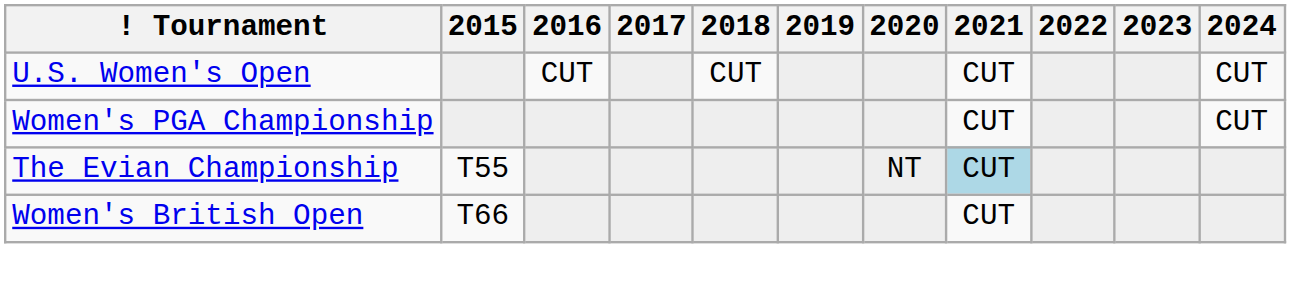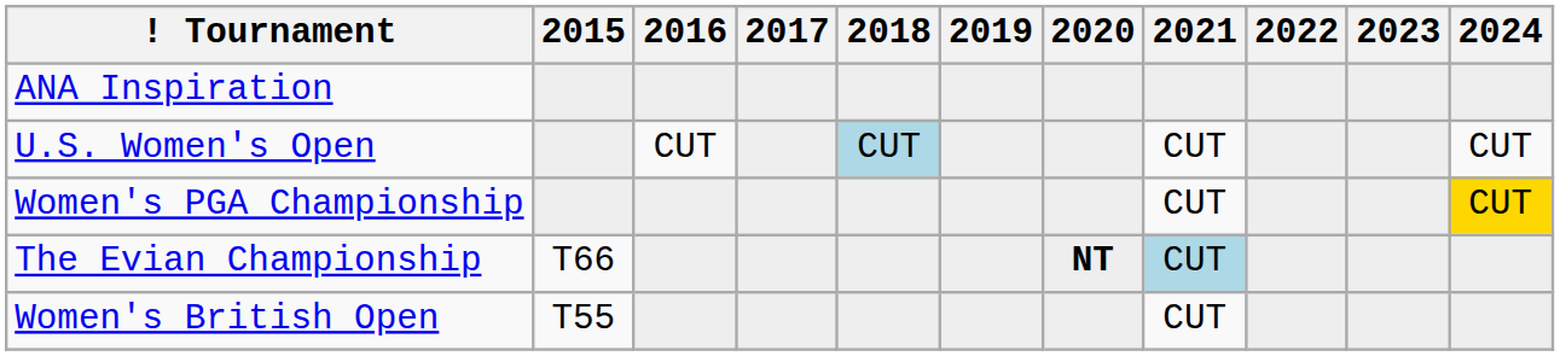 <table class="wikitable" style="font-size:95%;text-align:center;">
 <tr>
 <th>! Tournament</th>
 <th>2015</th>
 <th>2016</th>
 <th>2017</th>
 <th>2018</th>
 <th>2019</th>
 <th>2020</th>
 <th>2021</th>
 <th>2022</th>
 <th>2023</th>
 <th>2024</th>
 </tr>
 <tr>
+<td align=left><a href='#'>ANA Inspiration</a></td>
+<td style="background:#eeeeee;"></td>
+<td style="background:#eeeeee;"></td>
+<td style="background:#eeeeee;"></td>
+<td style="background:#eeeeee;"></td>
+<td style="background:#eeeeee;"></td>
+<td style="background:#eeeeee;"></td>
+<td style="background:#eeeeee;"></td>
+<td style="background:#eeeeee;"></td>
+<td style="background:#eeeeee;"></td>
+<td style="background:#eeeeee;"></td>
+</tr>
+<tr>
 <td align=left><a href='#'>U.S. Women's Open</a></td>
 <td style="background:#eeeeee;"></td>
 <td>CUT</td>
 <td style="background:#eeeeee;"></td>
-<td>CUT</td>
+<td style="background: lightblue;">CUT</td>
 <td style="background:#eeeeee;"></td>
 <td style="background:#eeeeee;"></td>
 <td>CUT</td>
 <td style="background:#eeeeee;"></td>
 <td style="background:#eeeeee;"></td>
 <td>CUT</td>
 </tr>
 <tr>
 <td align=left><a href='#'>Women's PGA Championship</a></td>
 <td style="background:#eeeeee;"></td>
 <td style="background:#eeeeee;"></td>
 <td style="background:#eeeeee;"></td>
 <td style="background:#eeeeee;"></td>
 <td style="background:#eeeeee;"></td>
 <td style="background:#eeeeee;"></td>
 <td>CUT</td>
 <td style="background:#eeeeee;"></td>
 <td style="background:#eeeeee;"></td>
-<td>CUT</td>
+<td style="background: gold;">CUT</td>
 </tr>
 <tr>
 <td align=left><a href='#'>The Evian Championship</a></td>
-<td>T55</td>
+<td>T66</td>
 <td style="background:#eeeeee;"></td>
 <td style="background:#eeeeee;"></td>
 <td style="background:#eeeeee;"></td>
 <td style="background:#eeeeee;"></td>
-<td style="background:#eeeeee;">NT</td>
+<td style="background:#eeeeee;"><strong>NT</strong></td>
 <td style="background: lightblue;">CUT</td>
 <td style="background:#eeeeee;"></td>
 <td style="background:#eeeeee;"></td>
 <td style="background:#eeeeee;"></td>
 </tr>
 <tr>
 <td align=left><a href='#'>Women's British Open</a></td>
-<td>T66</td>
+<td>T55</td>
 <td style="background:#eeeeee;"></td>
 <td style="background:#eeeeee;"></td>
 <td style="background:#eeeeee;"></td>
 <td style="background:#eeeeee;"></td>
 <td style="background:#eeeeee;"></td>
 <td>CUT</td>
 <td style="background:#eeeeee;"></td>
 <td style="background:#eeeeee;"></td>
 <td style="background:#eeeeee;"></td>
 </tr>
 </table>
